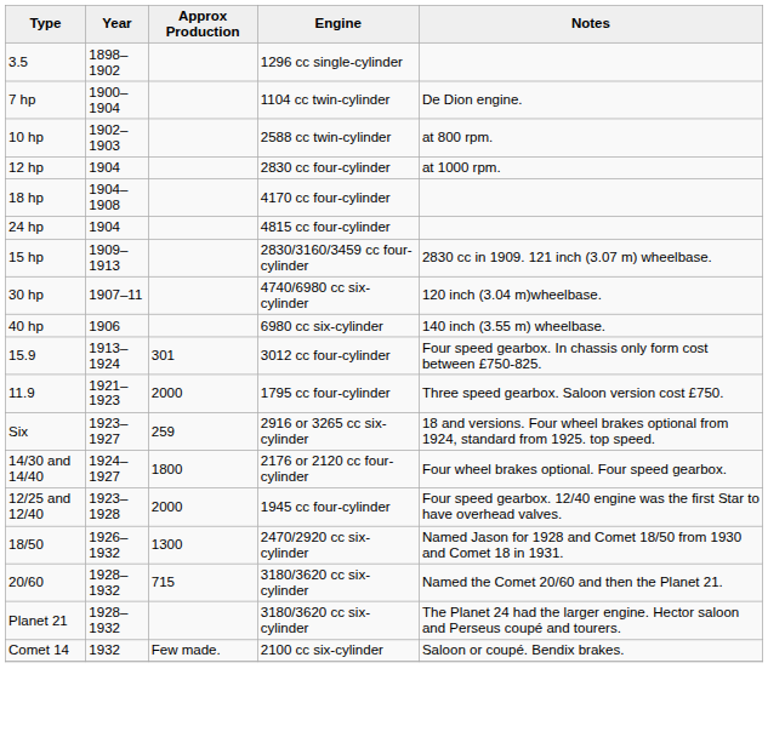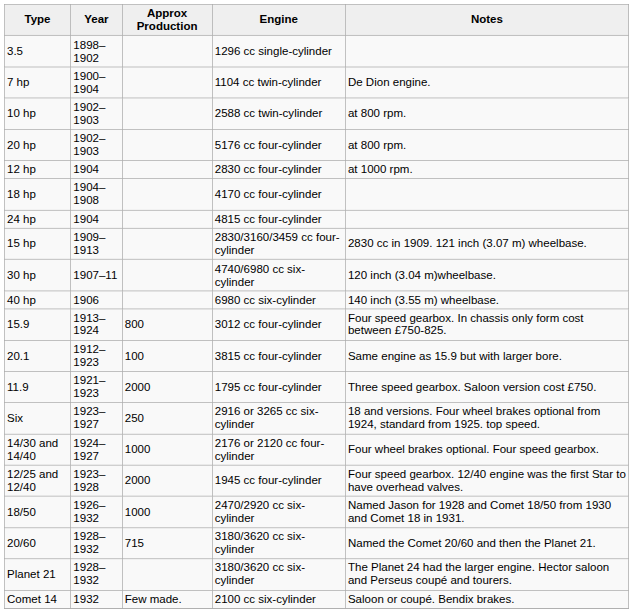 <table class="wikitable">
 <tr>
 <th style="background:#efefef;">Type</th>
 <th style="background:#efefef;">Year</th>
 <th style="background:#efefef;">Approx Production</th>
 <th style="background:#efefef;">Engine</th>
 <th style="background:#efefef;">Notes</th>
 </tr>
 <tr>
 <td>3.5</td>
 <td>1898–1902</td>
 <td></td>
 <td>1296 cc single-cylinder</td>
 <td></td>
 </tr>
 <tr>
 <td>7 hp</td>
 <td>1900–1904</td>
 <td></td>
 <td>1104 cc twin-cylinder</td>
 <td>De Dion engine.</td>
 </tr>
 <tr>
 <td>10 hp</td>
 <td>1902–1903</td>
 <td></td>
 <td>2588 cc twin-cylinder</td>
+<td> at 800 rpm.</td>
+</tr>
+<tr>
+<td>20 hp</td>
+<td>1902–1903</td>
+<td></td>
+<td>5176 cc four-cylinder</td>
 <td> at 800 rpm.</td>
 </tr>
 <tr>
 <td>12 hp</td>
 <td>1904</td>
 <td></td>
 <td>2830 cc four-cylinder</td>
 <td> at 1000 rpm.</td>
 </tr>
 <tr>
 <td>18 hp</td>
 <td>1904–1908</td>
 <td></td>
 <td>4170 cc four-cylinder</td>
 <td></td>
 </tr>
 <tr>
 <td>24 hp</td>
 <td>1904</td>
 <td></td>
 <td>4815 cc four-cylinder</td>
 <td></td>
 </tr>
 <tr>
 <td>15 hp</td>
 <td>1909–1913</td>
 <td></td>
 <td>2830/3160/3459 cc four-cylinder</td>
 <td>2830 cc in 1909. 121 inch (3.07 m) wheelbase.</td>
 </tr>
 <tr>
 <td>30 hp</td>
 <td>1907–11</td>
 <td></td>
 <td>4740/6980 cc six-cylinder</td>
 <td>120 inch (3.04 m)wheelbase.</td>
 </tr>
 <tr>
 <td>40 hp</td>
 <td>1906</td>
 <td></td>
 <td>6980 cc six-cylinder</td>
 <td>140 inch (3.55 m) wheelbase.</td>
 </tr>
 <tr>
 <td>15.9</td>
 <td>1913–1924</td>
-<td>301</td>
+<td>800</td>
 <td>3012 cc four-cylinder</td>
 <td>Four speed gearbox. In chassis only form cost between £750-825.</td>
+</tr>
+<tr>
+<td>20.1</td>
+<td>1912–1923</td>
+<td>100</td>
+<td>3815 cc four-cylinder</td>
+<td>Same engine as 15.9 but with larger bore.</td>
 </tr>
 <tr>
 <td>11.9</td>
 <td>1921–1923</td>
 <td>2000</td>
 <td>1795 cc four-cylinder</td>
 <td>Three speed gearbox. Saloon version cost £750.</td>
 </tr>
 <tr>
 <td>Six</td>
 <td>1923–1927</td>
-<td>259</td>
+<td>250</td>
 <td>2916 or 3265 cc six-cylinder</td>
 <td>18 and  versions. Four wheel brakes optional from 1924, standard from 1925.  top speed.</td>
 </tr>
 <tr>
 <td>14/30 and 14/40</td>
 <td>1924–1927</td>
-<td>1800</td>
+<td>1000</td>
 <td>2176 or 2120 cc four-cylinder</td>
 <td>Four wheel brakes optional. Four speed gearbox.</td>
 </tr>
 <tr>
 <td>12/25 and 12/40</td>
 <td>1923–1928</td>
 <td>2000</td>
 <td>1945 cc four-cylinder</td>
 <td>Four speed gearbox. 12/40 engine was the first Star to have overhead valves.</td>
 </tr>
 <tr>
 <td>18/50</td>
 <td>1926–1932</td>
-<td>1300</td>
+<td>1000</td>
 <td>2470/2920 cc six-cylinder</td>
 <td>Named Jason for 1928 and Comet 18/50 from 1930 and Comet 18 in 1931.</td>
 </tr>
 <tr>
 <td>20/60</td>
 <td>1928–1932</td>
 <td>715</td>
 <td>3180/3620 cc six-cylinder</td>
 <td>Named the Comet 20/60 and then the Planet 21.</td>
 </tr>
 <tr>
 <td>Planet 21</td>
 <td>1928–1932</td>
 <td></td>
 <td>3180/3620 cc six-cylinder</td>
 <td>The Planet 24 had the larger engine. Hector saloon and Perseus coupé and tourers.</td>
 </tr>
 <tr>
 <td>Comet 14</td>
 <td>1932</td>
 <td>Few made.</td>
 <td>2100 cc six-cylinder</td>
 <td>Saloon or coupé. Bendix brakes.</td>
 </tr>
 <tr>
 </tr>
 </table>
